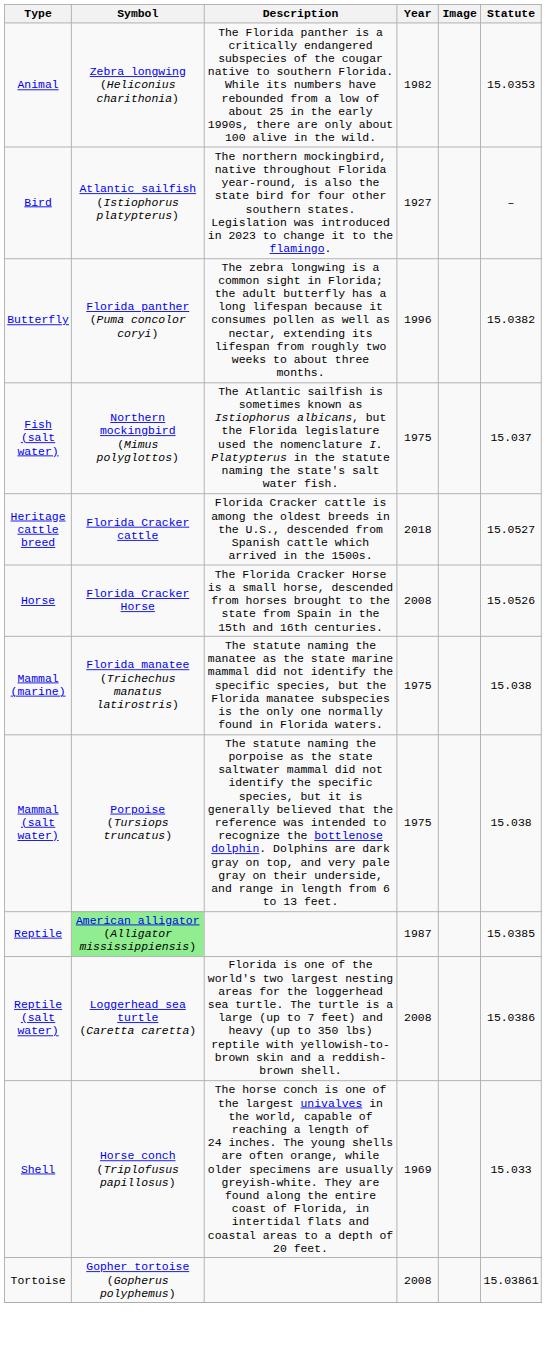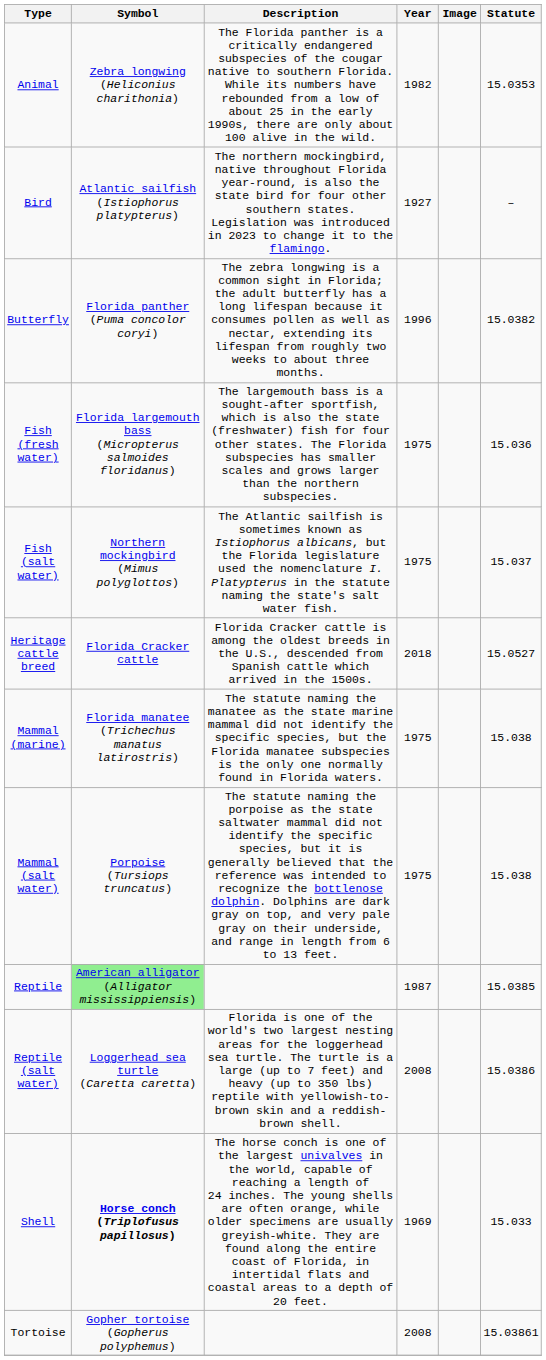 <table class="wikitable" style="text-align:center;">
 <tr>
 <th width=8%>Type</th>
 <th width=25%>Symbol</th>
 <th width=40%>Description</th>
 <th width=8%>Year</th>
 <th width=8%>Image</th>
 <th width=10%>Statute</th>
 </tr>
 <tr>
 <td><a href='#'>Animal</a></td>
 <td><a href='#'>Zebra longwing</a><br>(<em>Heliconius charithonia</em>)</td>
 <td>The Florida panther is a critically endangered subspecies of the cougar native to southern Florida. While its numbers have rebounded from a low of about 25 in the early 1990s, there are only about 100 alive in the wild.</td>
 <td align="center">1982</td>
 <td align="center"></td>
 <td>15.0353</td>
 </tr>
 <tr>
 <td><a href='#'>Bird</a></td>
 <td><a href='#'>Atlantic sailfish</a><br> (<em>Istiophorus platypterus</em>)</td>
 <td>The northern mockingbird, native throughout Florida year-round, is also the state bird for four other southern states. Legislation was introduced in 2023 to change it to the <a href='#'>flamingo</a>.</td>
 <td align="center">1927</td>
 <td align="center"></td>
 <td>– </td>
 </tr>
 <tr>
 <td><a href='#'>Butterfly</a></td>
 <td><a href='#'>Florida panther</a><br>(<em>Puma concolor coryi</em>)</td>
 <td>The zebra longwing is a common sight in Florida; the adult butterfly has a long lifespan because it consumes pollen as well as nectar, extending its lifespan from roughly two weeks to about three months.</td>
 <td align="center">1996</td>
 <td align="center"></td>
 <td>15.0382</td>
 </tr>
 <tr>
+<td><a href='#'>Fish<br>(fresh water)</a></td>
+<td><a href='#'>Florida largemouth bass</a><br>(<em>Micropterus salmoides floridanus</em>)</td>
+<td>The largemouth bass is a sought-after sportfish, which is also the state (freshwater) fish for four other states. The Florida subspecies has smaller scales and grows larger than the northern subspecies.</td>
+<td align="center">1975</td>
+<td align="center"></td>
+<td>15.036</td>
+</tr>
+<tr>
 <td><a href='#'>Fish<br>(salt water)</a></td>
 <td><a href='#'>Northern mockingbird</a><br>(<em>Mimus polyglottos</em>)</td>
 <td>The Atlantic sailfish is sometimes known as <em>Istiophorus albicans</em>, but the Florida legislature used the nomenclature <em>I. Platypterus</em> in the statute naming the state's salt water fish.</td>
 <td align="center">1975</td>
 <td align="center"></td>
 <td>15.037</td>
 </tr>
 <tr>
 <td><a href='#'>Heritage cattle breed</a></td>
 <td><a href='#'>Florida Cracker cattle</a></td>
 <td>Florida Cracker cattle is among the oldest breeds in the U.S., descended from Spanish cattle which arrived in the 1500s.</td>
 <td align="center">2018</td>
 <td align="center"></td>
 <td>15.0527</td>
-</tr>
-<tr>
-<td><a href='#'>Horse</a></td>
-<td><a href='#'>Florida Cracker Horse</a></td>
-<td>The Florida Cracker Horse is a small horse, descended from horses brought to the state from Spain in the 15th and 16th centuries.</td>
-<td align="center">2008</td>
-<td align="center"></td>
-<td>15.0526</td>
 </tr>
 <tr>
 <td><a href='#'>Mammal<br>(marine)</a></td>
 <td><a href='#'>Florida manatee</a><br>(<em>Trichechus manatus latirostris</em>)</td>
 <td>The statute naming the manatee as the state marine mammal did not identify the specific species, but the Florida manatee subspecies is the only one normally found in Florida waters.</td>
 <td align="center">1975</td>
 <td align="center"></td>
 <td>15.038</td>
 </tr>
 <tr>
 <td><a href='#'>Mammal<br>(salt water)</a></td>
 <td><a href='#'>Porpoise</a><br>(<em>Tursiops truncatus</em>)</td>
 <td>The statute naming the porpoise as the state saltwater mammal did not identify the specific species, but it is generally believed that the reference was intended to recognize the <a href='#'>bottlenose dolphin</a>. Dolphins are dark gray on top, and very pale gray on their underside, and range in length from 6 to 13 feet.</td>
 <td align="center">1975</td>
 <td align="center"></td>
 <td>15.038</td>
 </tr>
 <tr>
 <td><a href='#'>Reptile</a></td>
 <td style="background: lightgreen;"><a href='#'>American alligator</a><br>(<em>Alligator mississippiensis</em>)</td>
 <td></td>
 <td align="center">1987</td>
 <td align="center"></td>
 <td>15.0385</td>
 </tr>
 <tr>
 <td><a href='#'>Reptile<br>(salt water)</a></td>
 <td><a href='#'>Loggerhead sea turtle</a><br>(<em>Caretta caretta</em>)</td>
 <td>Florida is one of the world's two largest nesting areas for the loggerhead sea turtle. The turtle is a large (up to 7 feet) and heavy (up to 350 lbs) reptile with yellowish-to-brown skin and a reddish-brown shell.</td>
 <td align="center">2008</td>
 <td align="center"></td>
 <td>15.0386</td>
 </tr>
 <tr>
 <td><a href='#'>Shell</a></td>
-<td><a href='#'>Horse conch</a><br>(<em>Triplofusus papillosus</em>)</td>
+<td><strong><a href='#'>Horse conch</a><br>(<em>Triplofusus papillosus</em>)</strong></td>
 <td>The horse conch is one of the largest <a href='#'>univalves</a> in the world, capable of reaching a length of 24 inches. The young shells are often orange, while older specimens are usually greyish-white. They are found along the entire coast of Florida, in intertidal flats and coastal areas to a depth of 20 feet.</td>
 <td align="center">1969</td>
 <td align="center"></td>
 <td>15.033</td>
 </tr>
 <tr>
 <td>Tortoise</td>
 <td><a href='#'>Gopher tortoise</a><br>(<em>Gopherus polyphemus</em>)</td>
 <td></td>
 <td align="center">2008</td>
 <td align="center"></td>
 <td>15.03861</td>
 </tr>
 <tr>
 </tr>
 </table>
